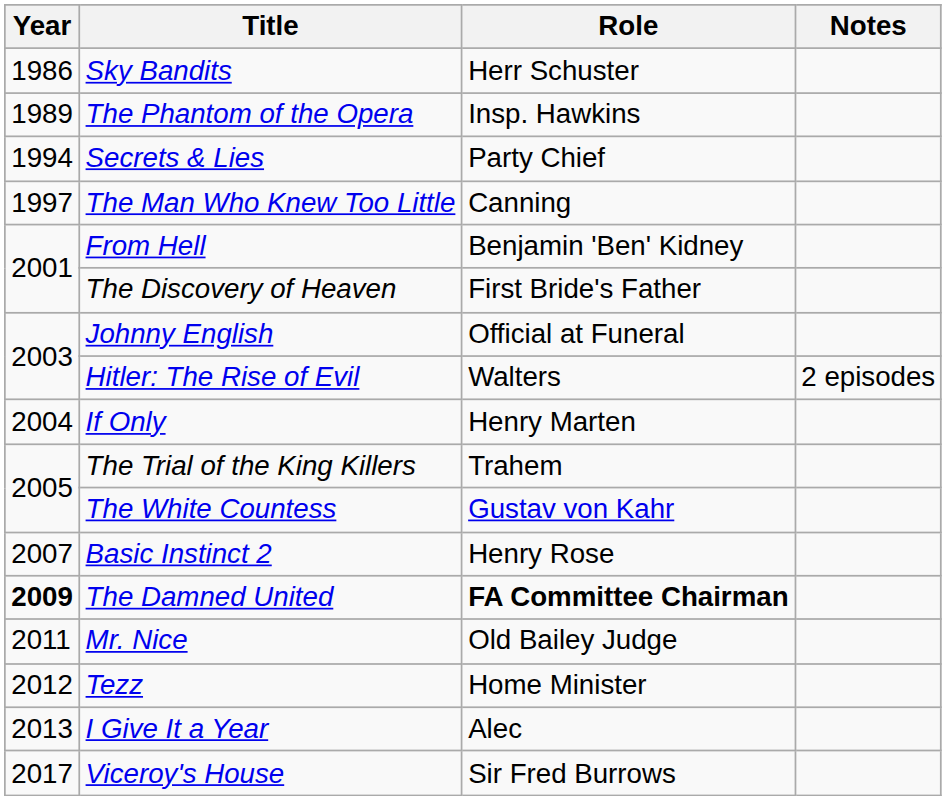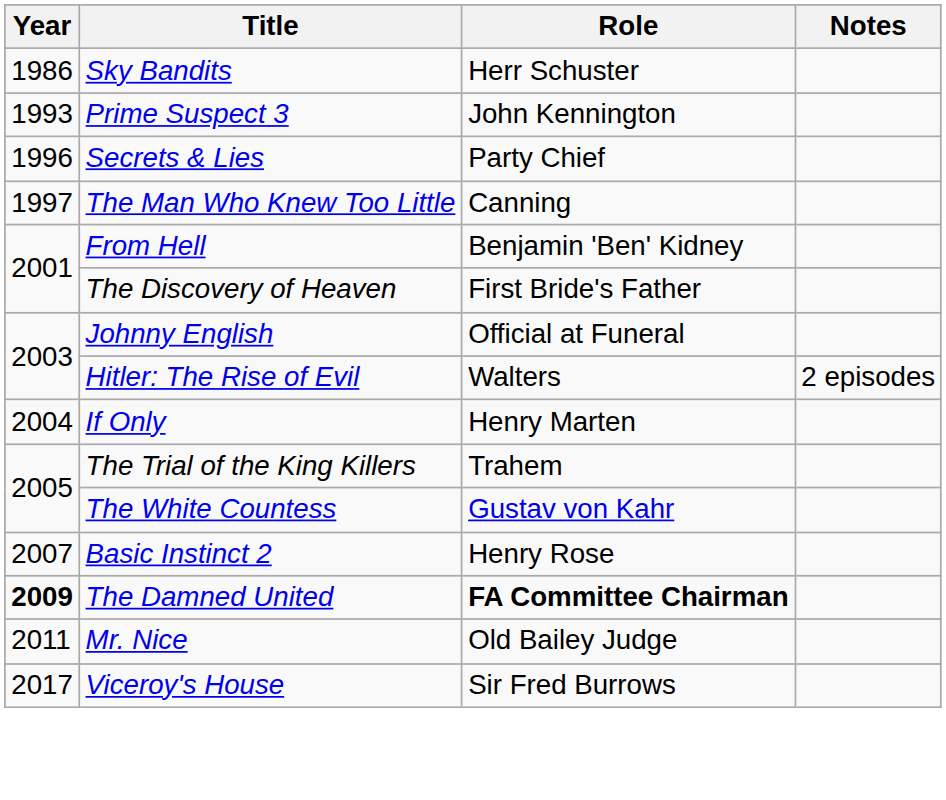 <table class="wikitable">
 <tr>
 <th>Year</th>
 <th>Title</th>
 <th>Role</th>
 <th>Notes</th>
 </tr>
 <tr>
 <td>1986</td>
 <td><em><a href='#'>Sky Bandits</a></em></td>
 <td>Herr Schuster</td>
 <td></td>
 </tr>
 <tr>
-<td>1989</td>
-<td><em><a href='#'>The Phantom of the Opera</a></em></td>
-<td>Insp. Hawkins</td>
+<td>1993</td>
+<td><em><a href='#'>Prime Suspect 3</a></em></td>
+<td>John Kennington</td>
 <td></td>
 </tr>
 <tr>
-<td>1994</td>
+<td>1996</td>
 <td><em><a href='#'>Secrets & Lies</a></em></td>
 <td>Party Chief</td>
 <td></td>
 </tr>
 <tr>
 <td>1997</td>
 <td><em><a href='#'>The Man Who Knew Too Little</a></em></td>
 <td>Canning</td>
 <td></td>
 </tr>
 <tr>
 <td rowspan=2>2001</td>
 <td><em><a href='#'>From Hell</a></em></td>
 <td>Benjamin 'Ben' Kidney</td>
 <td></td>
 </tr>
 <tr>
 <td><em>The Discovery of Heaven</em></td>
 <td>First Bride's Father</td>
 <td></td>
 </tr>
 <tr>
 <td rowspan=2>2003</td>
 <td><em><a href='#'>Johnny English</a></em></td>
 <td>Official at Funeral</td>
 <td></td>
 </tr>
 <tr>
 <td><em><a href='#'>Hitler: The Rise of Evil</a></em></td>
 <td>Walters</td>
 <td>2 episodes</td>
 </tr>
 <tr>
 <td>2004</td>
 <td><em><a href='#'>If Only</a></em></td>
 <td>Henry Marten</td>
 <td></td>
 </tr>
 <tr>
 <td rowspan=2>2005</td>
 <td><em>The Trial of the King Killers</em></td>
 <td>Trahem</td>
 <td></td>
 </tr>
 <tr>
 <td><em><a href='#'>The White Countess</a></em></td>
 <td><a href='#'>Gustav von Kahr</a></td>
 <td></td>
 </tr>
 <tr>
 <td>2007</td>
 <td><em><a href='#'>Basic Instinct 2</a></em></td>
 <td>Henry Rose</td>
 <td></td>
 </tr>
 <tr>
 <td><strong>2009</strong></td>
 <td><em><a href='#'>The Damned United</a></em></td>
 <td><strong>FA Committee Chairman</strong></td>
 <td></td>
 </tr>
 <tr>
 <td>2011</td>
 <td><em><a href='#'>Mr. Nice</a></em></td>
 <td>Old Bailey Judge</td>
 <td></td>
 </tr>
 <tr>
-<td>2012</td>
-<td><em><a href='#'>Tezz</a></em></td>
-<td>Home Minister</td>
-<td></td>
-</tr>
-<tr>
-<td>2013</td>
-<td><em><a href='#'>I Give It a Year</a></em></td>
-<td>Alec</td>
-<td></td>
-</tr>
-<tr>
 <td>2017</td>
 <td><em><a href='#'>Viceroy's House</a></em></td>
 <td>Sir Fred Burrows</td>
 <td></td>
 </tr>
 </table>
